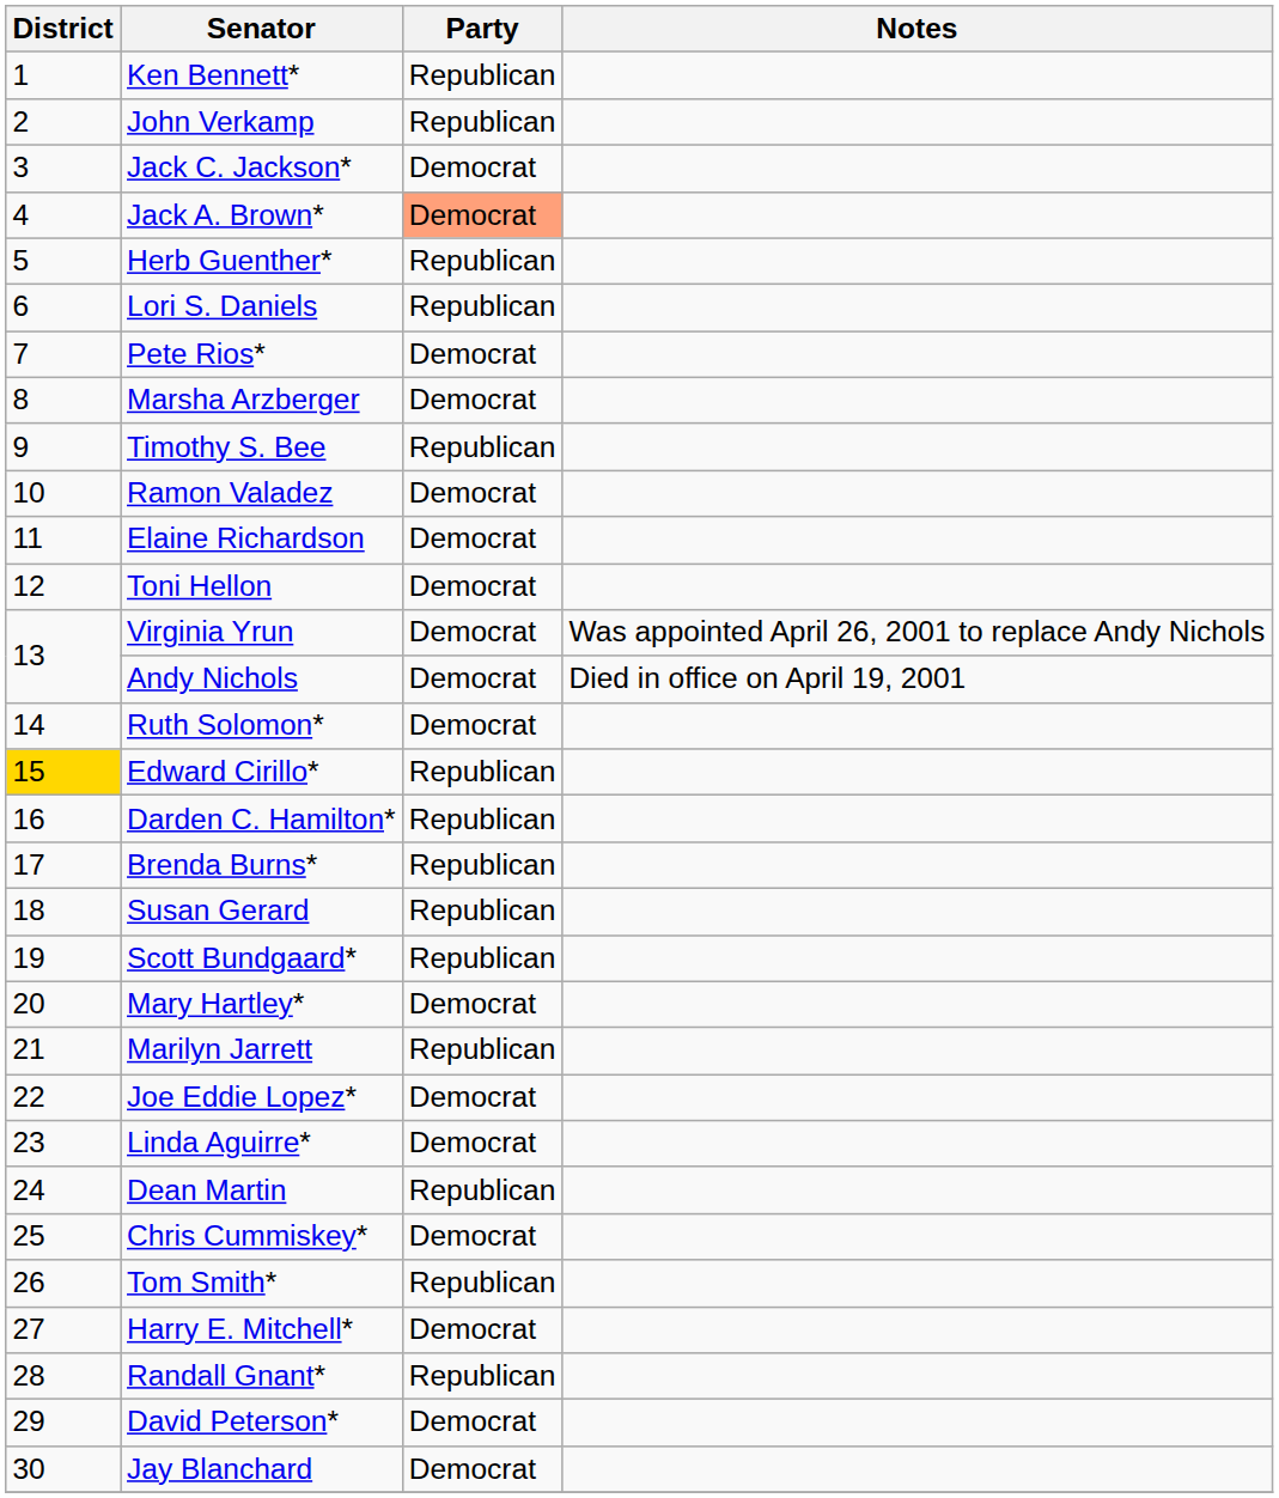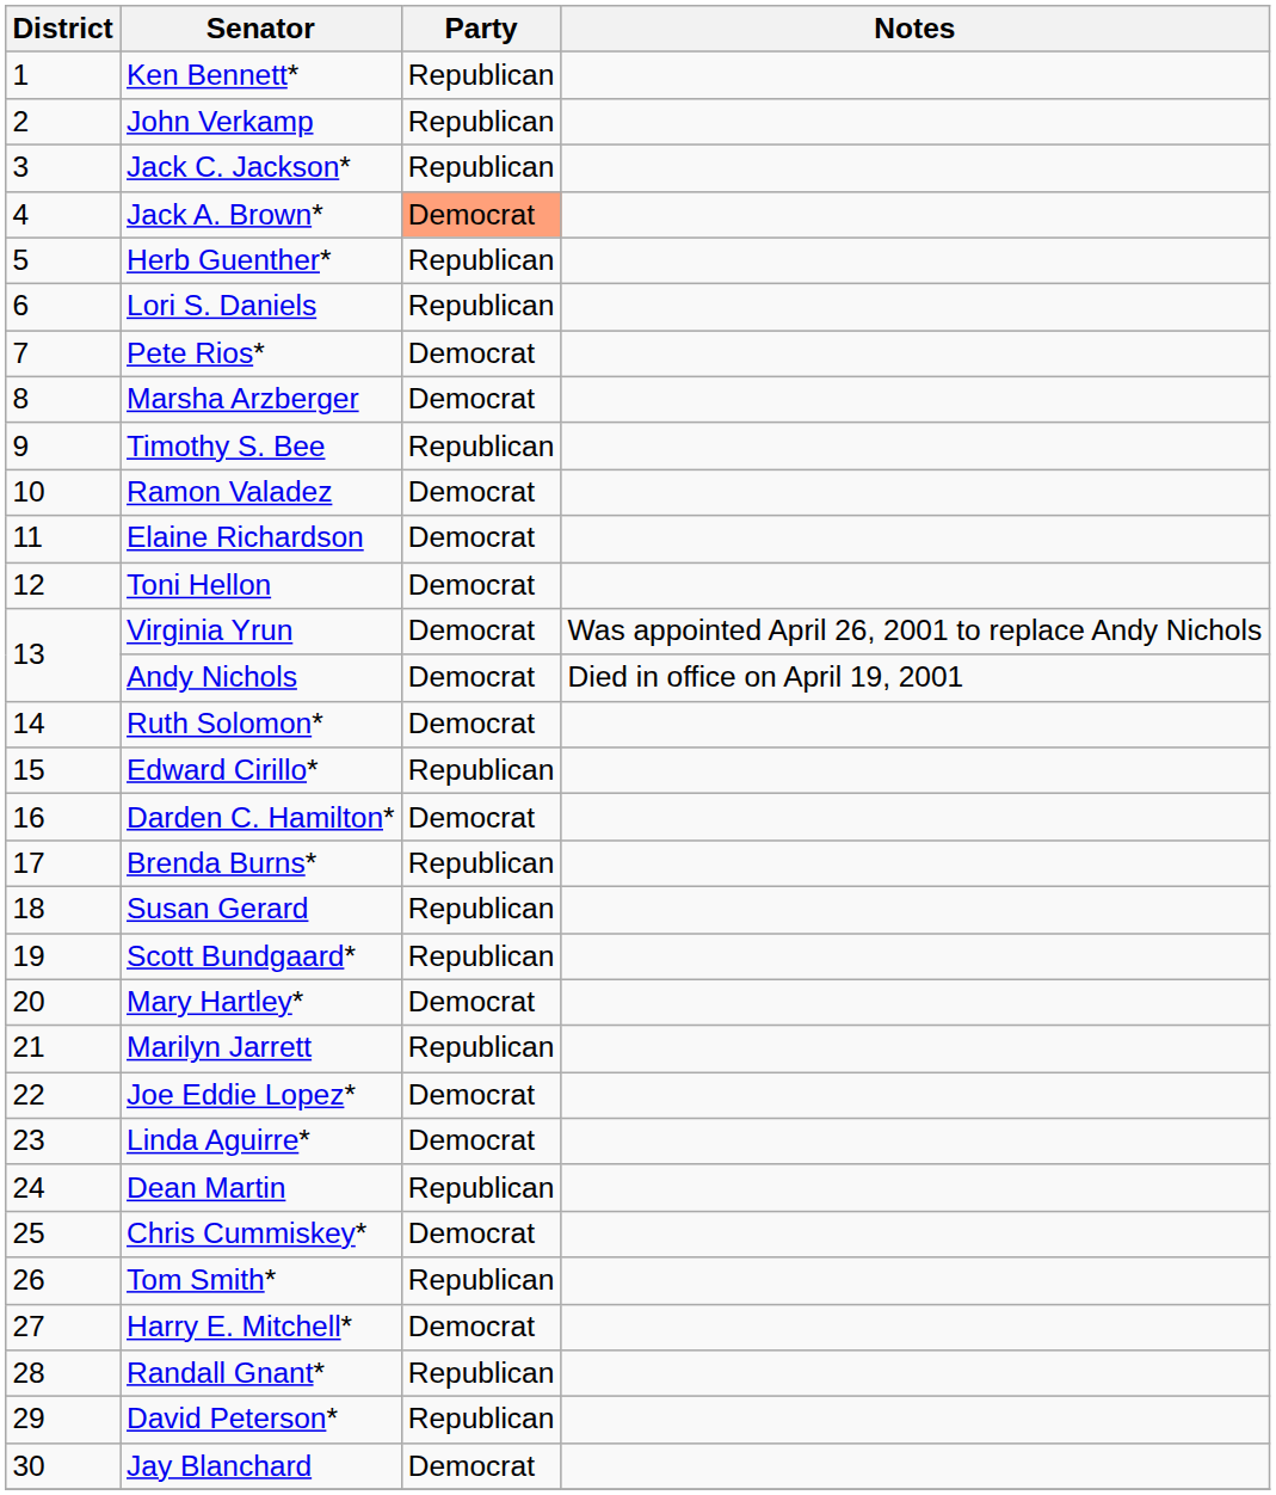 <table class=wikitable>
 <tr>
 <th>District</th>
 <th>Senator</th>
 <th>Party</th>
 <th>Notes</th>
 </tr>
 <tr>
 <td>1</td>
 <td><a href='#'>Ken Bennett</a>*</td>
 <td>Republican</td>
 <td></td>
 </tr>
 <tr>
 <td>2</td>
 <td><a href='#'>John Verkamp</a></td>
 <td>Republican</td>
 <td></td>
 </tr>
 <tr>
 <td>3</td>
 <td><a href='#'>Jack C. Jackson</a>*</td>
-<td>Democrat</td>
+<td>Republican</td>
 <td></td>
 </tr>
 <tr>
 <td>4</td>
 <td><a href='#'>Jack A. Brown</a>*</td>
 <td style="background: lightsalmon;">Democrat</td>
 <td></td>
 </tr>
 <tr>
 <td>5</td>
 <td><a href='#'>Herb Guenther</a>*</td>
 <td>Republican</td>
 <td></td>
 </tr>
 <tr>
 <td>6</td>
 <td><a href='#'>Lori S. Daniels</a></td>
 <td>Republican</td>
 <td></td>
 </tr>
 <tr>
 <td>7</td>
 <td><a href='#'>Pete Rios</a>*</td>
 <td>Democrat</td>
 <td></td>
 </tr>
 <tr>
 <td>8</td>
 <td><a href='#'>Marsha Arzberger</a></td>
 <td>Democrat</td>
 <td></td>
 </tr>
 <tr>
 <td>9</td>
 <td><a href='#'>Timothy S. Bee</a></td>
 <td>Republican</td>
 <td></td>
 </tr>
 <tr>
 <td>10</td>
 <td><a href='#'>Ramon Valadez</a></td>
 <td>Democrat</td>
 <td></td>
 </tr>
 <tr>
 <td>11</td>
 <td><a href='#'>Elaine Richardson</a></td>
 <td>Democrat</td>
 <td></td>
 </tr>
 <tr>
 <td>12</td>
 <td><a href='#'>Toni Hellon</a></td>
 <td>Democrat</td>
 <td></td>
 </tr>
 <tr>
 <td rowspan="2">13</td>
 <td><a href='#'>Virginia Yrun</a></td>
 <td>Democrat</td>
 <td>Was appointed April 26, 2001 to replace Andy Nichols</td>
 </tr>
 <tr>
 <td><a href='#'>Andy Nichols</a></td>
 <td>Democrat</td>
 <td>Died in office on April 19, 2001</td>
 </tr>
 <tr>
 <td>14</td>
 <td><a href='#'>Ruth Solomon</a>*</td>
 <td>Democrat</td>
 <td></td>
 </tr>
 <tr>
-<td style="background: gold;">15</td>
+<td>15</td>
 <td><a href='#'>Edward Cirillo</a>*</td>
 <td>Republican</td>
 <td></td>
 </tr>
 <tr>
 <td>16</td>
 <td><a href='#'>Darden C. Hamilton</a>*</td>
-<td>Republican</td>
+<td>Democrat</td>
 <td></td>
 </tr>
 <tr>
 <td>17</td>
 <td><a href='#'>Brenda Burns</a>*</td>
 <td>Republican</td>
 <td></td>
 </tr>
 <tr>
 <td>18</td>
 <td><a href='#'>Susan Gerard</a></td>
 <td>Republican</td>
 <td></td>
 </tr>
 <tr>
 <td>19</td>
 <td><a href='#'>Scott Bundgaard</a>*</td>
 <td>Republican</td>
 <td></td>
 </tr>
 <tr>
 <td>20</td>
 <td><a href='#'>Mary Hartley</a>*</td>
 <td>Democrat</td>
 <td></td>
 </tr>
 <tr>
 <td>21</td>
 <td><a href='#'>Marilyn Jarrett</a></td>
 <td>Republican</td>
 <td></td>
 </tr>
 <tr>
 <td>22</td>
 <td><a href='#'>Joe Eddie Lopez</a>*</td>
 <td>Democrat</td>
 <td></td>
 </tr>
 <tr>
 <td>23</td>
 <td><a href='#'>Linda Aguirre</a>*</td>
 <td>Democrat</td>
 <td></td>
 </tr>
 <tr>
 <td>24</td>
 <td><a href='#'>Dean Martin</a></td>
 <td>Republican</td>
 <td></td>
 </tr>
 <tr>
 <td>25</td>
 <td><a href='#'>Chris Cummiskey</a>*</td>
 <td>Democrat</td>
 <td></td>
 </tr>
 <tr>
 <td>26</td>
 <td><a href='#'>Tom Smith</a>*</td>
 <td>Republican</td>
 <td></td>
 </tr>
 <tr>
 <td>27</td>
 <td><a href='#'>Harry E. Mitchell</a>*</td>
 <td>Democrat</td>
 <td></td>
 </tr>
 <tr>
 <td>28</td>
 <td><a href='#'>Randall Gnant</a>*</td>
 <td>Republican</td>
 <td></td>
 </tr>
 <tr>
 <td>29</td>
 <td><a href='#'>David Peterson</a>*</td>
-<td>Democrat</td>
+<td>Republican</td>
 <td></td>
 </tr>
 <tr>
 <td>30</td>
 <td><a href='#'>Jay Blanchard</a></td>
 <td>Democrat</td>
 <td></td>
 </tr>
 <tr>
 </tr>
 </table>
